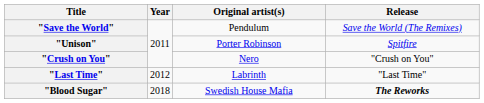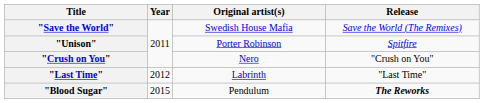 <table class="wikitable plainrowheaders" style="text-align:center;">
 <tr>
 <th scope="col" style="width:14em;">Title</th>
 <th scope="col">Year</th>
 <th scope="col" style="width:15em;">Original artist(s)</th>
 <th scope="col" style="width:15em;">Release</th>
 </tr>
 <tr>
 <th scope="row">"<a href='#'>Save the World</a>"</th>
 <td rowspan=3>2011</td>
-<td>Pendulum</td>
+<td><a href='#'>Swedish House Mafia</a></td>
 <td><em><a href='#'>Save the World (The Remixes)</a></em></td>
 </tr>
 <tr>
 <th scope="row">"Unison"</th>
 <td><a href='#'>Porter Robinson</a></td>
 <td><em><a href='#'>Spitfire</a></em></td>
 </tr>
 <tr>
 <th scope="row">"<a href='#'>Crush on You</a>"</th>
 <td><a href='#'>Nero</a></td>
 <td>"Crush on You"</td>
 </tr>
 <tr>
 <th scope="row">"<a href='#'>Last Time</a>"</th>
 <td>2012</td>
 <td><a href='#'>Labrinth</a></td>
 <td>"Last Time"</td>
 </tr>
 <tr>
 <th scope="row">"Blood Sugar"</th>
-<td>2018</td>
-<td><a href='#'>Swedish House Mafia</a></td>
+<td>2015</td>
+<td>Pendulum</td>
 <td><strong><em>The Reworks</em></strong></td>
 </tr>
 </table>
